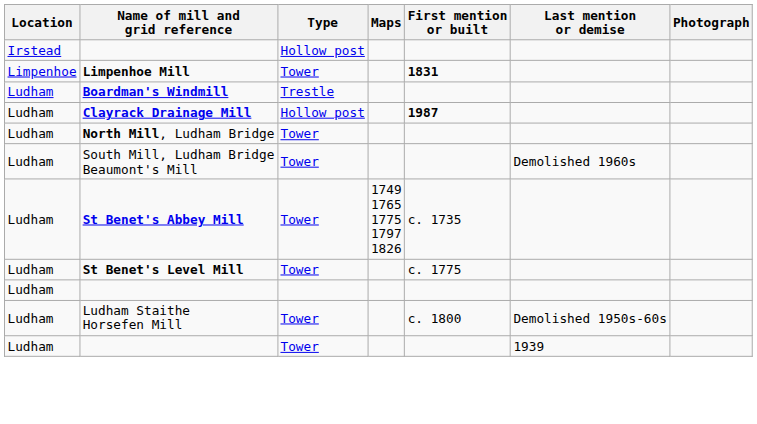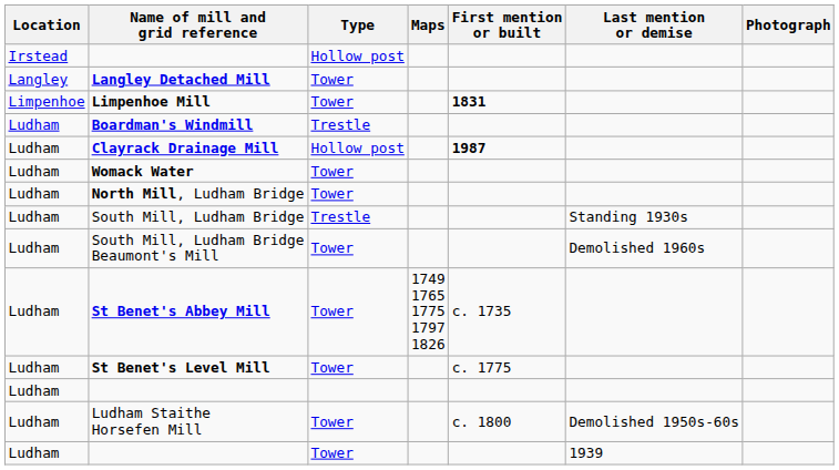 <table class="wikitable">
 <tr>
 <th>Location</th>
 <th>Name of mill and<br>grid reference</th>
 <th>Type</th>
 <th>Maps</th>
 <th>First mention<br>or built</th>
 <th>Last mention<br> or demise</th>
 <th>Photograph</th>
 </tr>
 <tr>
 <td><a href='#'>Irstead</a></td>
 <td></td>
 <td><a href='#'>Hollow post</a></td>
+<td></td>
+<td></td>
+<td></td>
+<td></td>
+</tr>
+<tr>
+<td><a href='#'>Langley</a></td>
+<td><strong><a href='#'>Langley Detached Mill</a></strong><br></td>
+<td><a href='#'>Tower</a></td>
 <td></td>
 <td></td>
 <td></td>
 <td></td>
 </tr>
 <tr>
 <td><a href='#'>Limpenhoe</a></td>
 <td><strong>Limpenhoe Mill</strong><br></td>
 <td><a href='#'>Tower</a></td>
 <td></td>
 <td><strong>1831</strong></td>
 <td></td>
 <td></td>
 </tr>
 <tr>
 <td><a href='#'>Ludham</a></td>
 <td><strong><a href='#'>Boardman's Windmill</a></strong><br></td>
 <td><a href='#'>Trestle</a></td>
 <td></td>
 <td></td>
 <td></td>
 <td></td>
 </tr>
 <tr>
 <td>Ludham</td>
 <td><strong><a href='#'>Clayrack Drainage Mill</a></strong><br></td>
 <td><a href='#'>Hollow post</a></td>
 <td></td>
 <td><strong>1987</strong></td>
 <td></td>
 <td></td>
 </tr>
 <tr>
 <td>Ludham</td>
+<td><strong>Womack Water</strong><br></td>
+<td><a href='#'>Tower</a></td>
+<td></td>
+<td></td>
+<td></td>
+<td></td>
+</tr>
+<tr>
+<td>Ludham</td>
 <td><strong>North Mill</strong>, Ludham Bridge<br></td>
 <td><a href='#'>Tower</a></td>
 <td></td>
 <td></td>
 <td></td>
+<td></td>
+</tr>
+<tr>
+<td>Ludham</td>
+<td>South Mill, Ludham Bridge<br></td>
+<td><a href='#'>Trestle</a></td>
+<td></td>
+<td></td>
+<td>Standing 1930s</td>
 <td></td>
 </tr>
 <tr>
 <td>Ludham</td>
 <td>South Mill, Ludham Bridge<br>Beaumont's Mill<br></td>
 <td><a href='#'>Tower</a></td>
 <td></td>
 <td></td>
 <td>Demolished 1960s<br></td>
 <td></td>
 </tr>
 <tr>
 <td>Ludham</td>
 <td><strong><a href='#'>St Benet's Abbey Mill</a></strong><br></td>
 <td><a href='#'>Tower</a></td>
 <td>1749<br>1765<br>1775<br>1797<br>1826</td>
 <td>c. 1735</td>
 <td></td>
 <td></td>
 </tr>
 <tr>
 <td>Ludham</td>
 <td><strong>St Benet's Level Mill</strong><br></td>
 <td><a href='#'>Tower</a></td>
 <td></td>
 <td>c. 1775</td>
 <td></td>
 <td></td>
 </tr>
 <tr>
 <td>Ludham</td>
 <td></td>
 <td></td>
 <td></td>
 <td></td>
 <td></td>
 <td></td>
 </tr>
 <tr>
 <td>Ludham</td>
 <td>Ludham Staithe<br>Horsefen Mill<br></td>
 <td><a href='#'>Tower</a></td>
 <td></td>
 <td>c. 1800</td>
 <td>Demolished 1950s-60s<br></td>
 <td></td>
 </tr>
 <tr>
 <td>Ludham</td>
 <td></td>
 <td><a href='#'>Tower</a></td>
 <td></td>
 <td></td>
 <td>1939<br></td>
 <td></td>
 </tr>
 </table>
